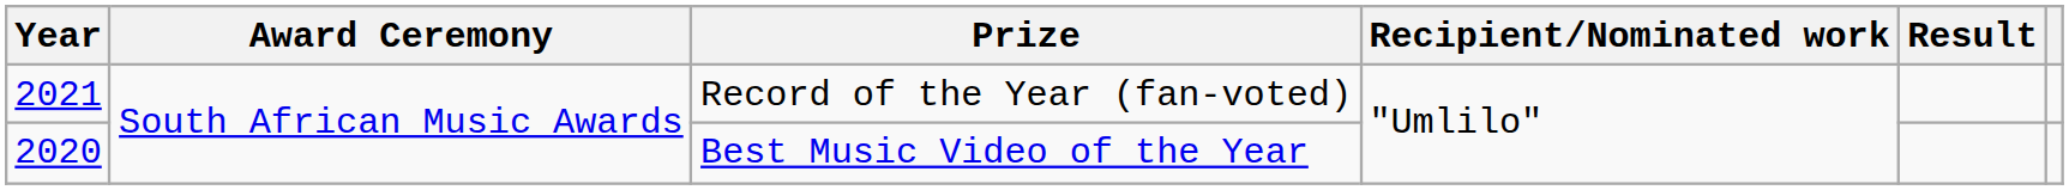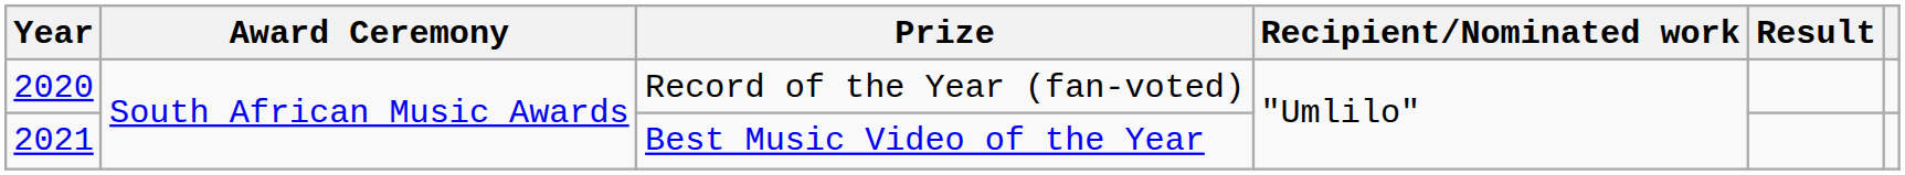 <table class="wikitable">
 <tr>
 <th>Year</th>
 <th>Award Ceremony</th>
 <th>Prize</th>
 <th>Recipient/Nominated work</th>
 <th>Result</th>
 <th></th>
 </tr>
 <tr>
-<td><a href='#'>2021</a></td>
+<td><a href='#'>2020</a></td>
 <td rowspan="2"><a href='#'>South African Music Awards</a></td>
 <td>Record of the Year (fan-voted)</td>
 <td rowspan="2">"Umlilo"</td>
 <td></td>
 <td></td>
 </tr>
 <tr>
-<td><a href='#'>2020</a></td>
+<td><a href='#'>2021</a></td>
 <td><a href='#'>Best Music Video of the Year</a></td>
 <td></td>
 <td></td>
 </tr>
 </table>
